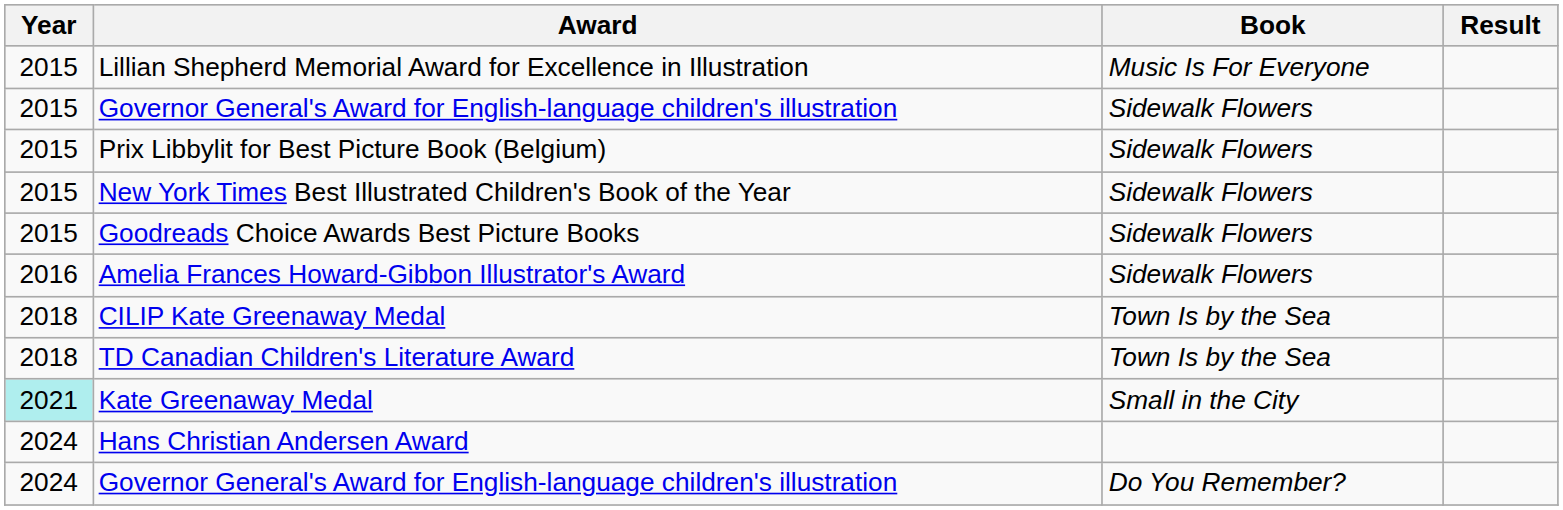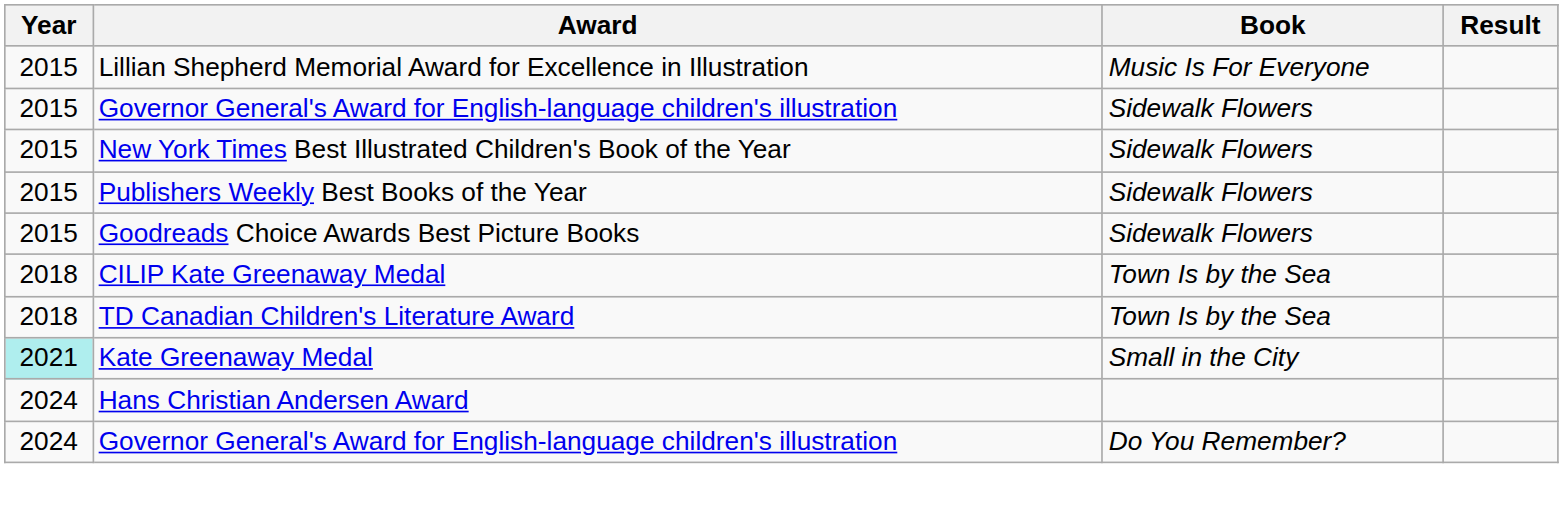 <table class="wikitable" width="75%">
 <tr>
 <th>Year</th>
 <th>Award</th>
 <th>Book</th>
 <th>Result</th>
 </tr>
 <tr>
 <td align="center">2015</td>
 <td rowspan=1>Lillian Shepherd Memorial Award for Excellence in Illustration</td>
 <td rowspan=1><em>Music Is For Everyone</em></td>
 <td></td>
 </tr>
 <tr>
 <td align="center">2015</td>
 <td rowspan=1><a href='#'>Governor General's Award for English-language children's illustration</a></td>
 <td rowspan=1><em>Sidewalk Flowers</em></td>
 <td></td>
 </tr>
 <tr>
 <td align="center">2015</td>
-<td rowspan=1>Prix Libbylit for Best Picture Book (Belgium)</td>
-<td rowspan=1><em>Sidewalk Flowers</em></td>
-<td></td>
-</tr>
-<tr>
-<td align="center">2015</td>
 <td rowspan=1><a href='#'>New York Times</a> Best Illustrated Children's Book of the Year</td>
 <td rowspan=1><em>Sidewalk Flowers</em></td>
 <td></td>
 </tr>
 <tr>
 <td align="center">2015</td>
-<td rowspan=1><a href='#'>Goodreads</a> Choice Awards Best Picture Books</td>
+<td rowspan=1><a href='#'>Publishers Weekly</a> Best Books of the Year</td>
 <td rowspan=1><em>Sidewalk Flowers</em></td>
 <td></td>
 </tr>
 <tr>
-<td align="center">2016</td>
-<td rowspan=1><a href='#'>Amelia Frances Howard-Gibbon Illustrator's Award</a></td>
+<td align="center">2015</td>
+<td rowspan=1><a href='#'>Goodreads</a> Choice Awards Best Picture Books</td>
 <td rowspan=1><em>Sidewalk Flowers</em></td>
 <td></td>
 </tr>
 <tr>
 <td align="center">2018</td>
 <td rowspan=1><a href='#'>CILIP Kate Greenaway Medal</a></td>
 <td rowspan=1><em>Town Is by the Sea</em></td>
 <td></td>
 </tr>
 <tr>
 <td align="center">2018</td>
 <td rowspan=1><a href='#'>TD Canadian Children's Literature Award</a></td>
 <td rowspan=1><em>Town Is by the Sea</em></td>
 <td></td>
 </tr>
 <tr>
 <td align="center" style="background: paleturquoise;">2021</td>
 <td><a href='#'>Kate Greenaway Medal</a></td>
 <td><em>Small in the City</em></td>
 <td></td>
 </tr>
 <tr>
 <td align="center">2024</td>
 <td><a href='#'>Hans Christian Andersen Award</a></td>
 <td></td>
 <td></td>
 </tr>
 <tr>
 <td align=center>2024</td>
 <td><a href='#'>Governor General's Award for English-language children's illustration</a></td>
 <td><em>Do You Remember?</em></td>
 <td></td>
 </tr>
 </table>
